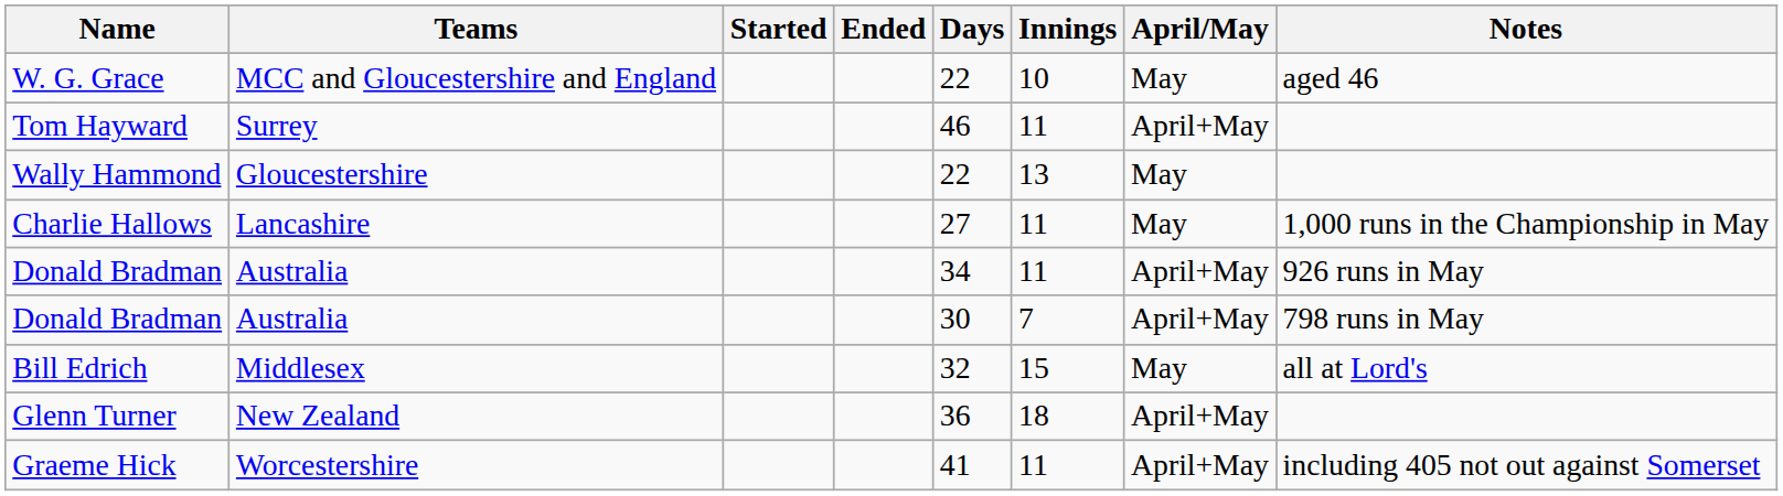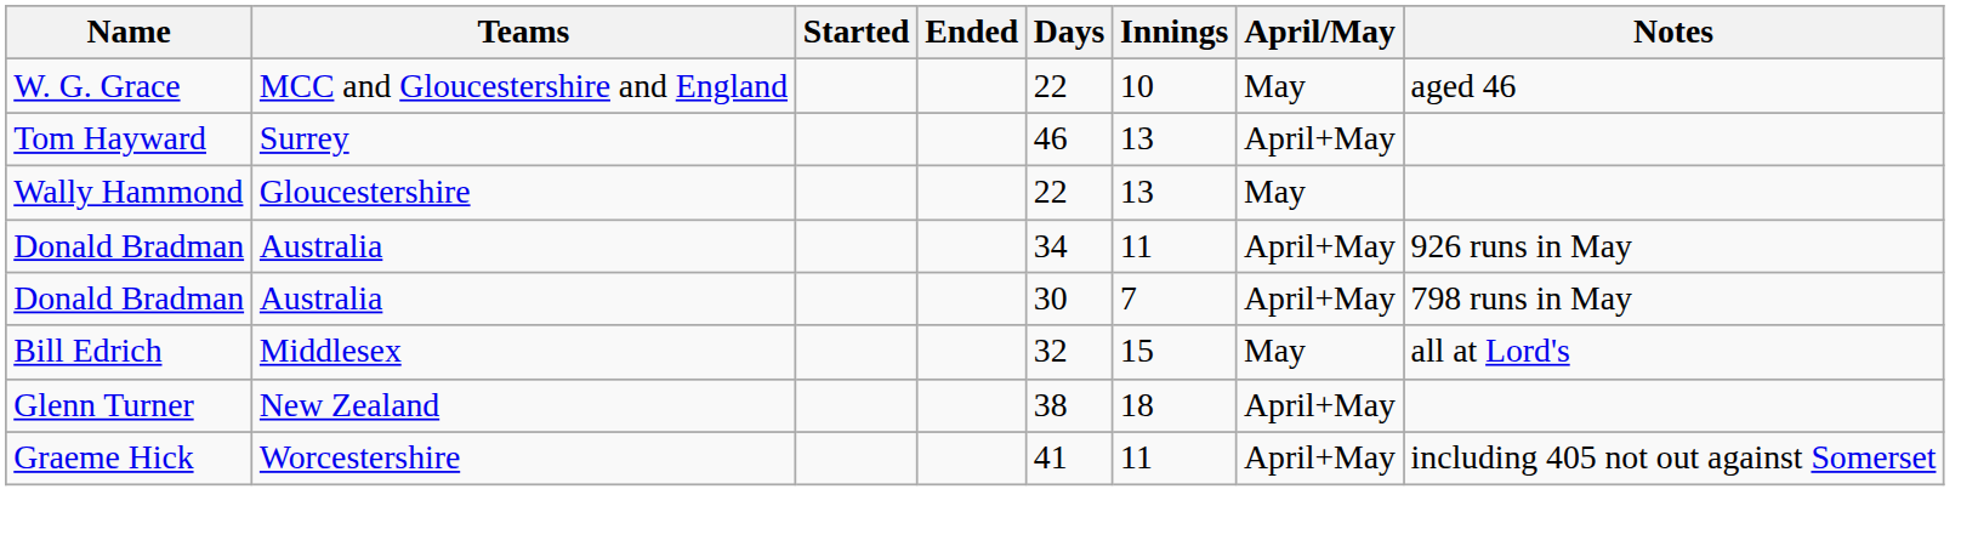 <table class="wikitable sortable">
 <tr>
 <th>Name</th>
 <th>Teams</th>
 <th>Started</th>
 <th>Ended</th>
 <th>Days</th>
 <th>Innings</th>
 <th>April/May</th>
 <th>Notes</th>
 </tr>
 <tr>
 <td><a href='#'>W. G. Grace</a></td>
 <td><a href='#'>MCC</a> and <a href='#'>Gloucestershire</a> and <a href='#'>England</a></td>
 <td></td>
 <td></td>
 <td>22</td>
 <td>10</td>
 <td>May</td>
 <td>aged 46</td>
 </tr>
 <tr>
 <td><a href='#'>Tom Hayward</a></td>
 <td><a href='#'>Surrey</a></td>
 <td></td>
 <td></td>
 <td>46</td>
-<td>11</td>
+<td>13</td>
 <td>April+May</td>
 <td></td>
 </tr>
 <tr>
 <td><a href='#'>Wally Hammond</a></td>
 <td><a href='#'>Gloucestershire</a></td>
 <td></td>
 <td></td>
 <td>22</td>
 <td>13</td>
 <td>May</td>
 <td></td>
-</tr>
-<tr>
-<td><a href='#'>Charlie Hallows</a></td>
-<td><a href='#'>Lancashire</a></td>
-<td></td>
-<td></td>
-<td>27</td>
-<td>11</td>
-<td>May</td>
-<td>1,000 runs in the Championship in May</td>
 </tr>
 <tr>
 <td><a href='#'>Donald Bradman</a></td>
 <td><a href='#'>Australia</a></td>
 <td></td>
 <td></td>
 <td>34</td>
 <td>11</td>
 <td>April+May</td>
 <td>926 runs in May</td>
 </tr>
 <tr>
 <td><a href='#'>Donald Bradman</a></td>
 <td><a href='#'>Australia</a></td>
 <td></td>
 <td></td>
 <td>30</td>
 <td>7</td>
 <td>April+May</td>
 <td>798 runs in May</td>
 </tr>
 <tr>
 <td><a href='#'>Bill Edrich</a></td>
 <td><a href='#'>Middlesex</a></td>
 <td></td>
 <td></td>
 <td>32</td>
 <td>15</td>
 <td>May</td>
 <td>all at <a href='#'>Lord's</a></td>
 </tr>
 <tr>
 <td><a href='#'>Glenn Turner</a></td>
 <td><a href='#'>New Zealand</a></td>
 <td></td>
 <td></td>
-<td>36</td>
+<td>38</td>
 <td>18</td>
 <td>April+May</td>
 <td></td>
 </tr>
 <tr>
 <td><a href='#'>Graeme Hick</a></td>
 <td><a href='#'>Worcestershire</a></td>
 <td></td>
 <td></td>
 <td>41</td>
 <td>11</td>
 <td>April+May</td>
 <td>including 405 not out against <a href='#'>Somerset</a></td>
 </tr>
 </table>
